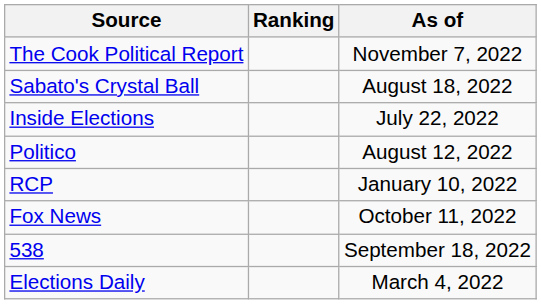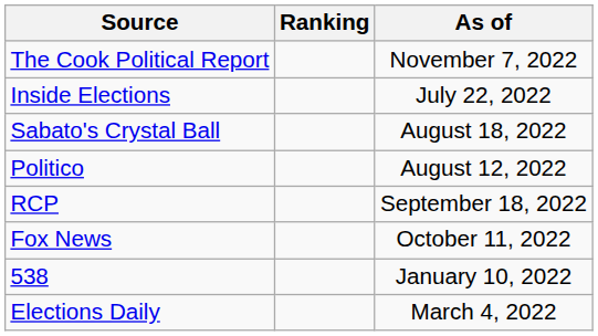 <table class="wikitable" style="text-align:center">
 <tr>
 <th>Source</th>
 <th>Ranking</th>
 <th>As of</th>
 </tr>
 <tr>
 <td align=left><a href='#'>The Cook Political Report</a></td>
 <td></td>
 <td>November 7, 2022</td>
 </tr>
 <tr>
+<td align=left><a href='#'>Inside Elections</a></td>
+<td></td>
+<td>July 22, 2022</td>
+</tr>
+<tr>
 <td align=left><a href='#'>Sabato's Crystal Ball</a></td>
 <td></td>
 <td>August 18, 2022</td>
-</tr>
-<tr>
-<td align=left><a href='#'>Inside Elections</a></td>
-<td></td>
-<td>July 22, 2022</td>
 </tr>
 <tr>
 <td align=left><a href='#'>Politico</a></td>
 <td></td>
 <td>August 12, 2022</td>
 </tr>
 <tr>
 <td align=left><a href='#'>RCP</a></td>
 <td></td>
-<td>January 10, 2022</td>
+<td>September 18, 2022</td>
 </tr>
 <tr>
 <td align=left><a href='#'>Fox News</a></td>
 <td></td>
 <td>October 11, 2022</td>
 </tr>
 <tr>
 <td align="left"><a href='#'>538</a></td>
 <td></td>
-<td>September 18, 2022</td>
+<td>January 10, 2022</td>
 </tr>
 <tr>
 <td align="left"><a href='#'>Elections Daily</a></td>
 <td></td>
 <td>March 4, 2022</td>
 </tr>
 </table>
